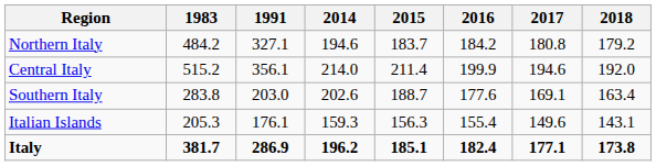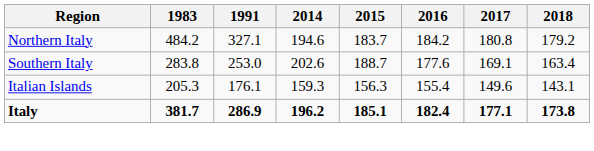 <table class="wikitable plainrowheaders">
 <tr>
 <th scope="col" width="150">Region</th>
 <th scope="col" width="60">1983</th>
 <th scope="col" width="60">1991</th>
 <th scope="col" width="60">2014</th>
 <th scope="col" width="60">2015</th>
 <th scope="col" width="60">2016</th>
 <th scope="col" width="60">2017</th>
 <th scope="col" width="60">2018</th>
 </tr>
 <tr>
 <td><a href='#'>Northern Italy</a></td>
 <td align="center">484.2</td>
 <td align="center">327.1</td>
 <td align="center">194.6</td>
 <td align="center">183.7</td>
 <td align="center">184.2</td>
 <td align="center">180.8</td>
 <td align="center">179.2</td>
 </tr>
 <tr>
-<td><a href='#'>Central Italy</a></td>
-<td align="center">515.2</td>
-<td align="center">356.1</td>
-<td align="center">214.0</td>
-<td align="center">211.4</td>
-<td align="center">199.9</td>
-<td align="center">194.6</td>
-<td align="center">192.0</td>
-</tr>
-<tr>
 <td><a href='#'>Southern Italy</a></td>
 <td align="center">283.8</td>
-<td align="center">203.0</td>
+<td align="center">253.0</td>
 <td align="center">202.6</td>
 <td align="center">188.7</td>
 <td align="center">177.6</td>
 <td align="center">169.1</td>
 <td align="center">163.4</td>
 </tr>
 <tr>
 <td><a href='#'>Italian Islands</a></td>
 <td align="center">205.3</td>
 <td align="center">176.1</td>
 <td align="center">159.3</td>
 <td align="center">156.3</td>
 <td align="center">155.4</td>
 <td align="center">149.6</td>
 <td align="center">143.1</td>
 </tr>
 <tr>
 <td><strong>Italy</strong></td>
 <td align="center"><strong>381.7</strong></td>
 <td align="center"><strong>286.9</strong></td>
 <td align="center"><strong>196.2</strong></td>
 <td align="center"><strong>185.1</strong></td>
 <td align="center"><strong>182.4</strong></td>
 <td align="center"><strong>177.1</strong></td>
 <td align="center"><strong>173.8</strong></td>
 </tr>
 </table>
